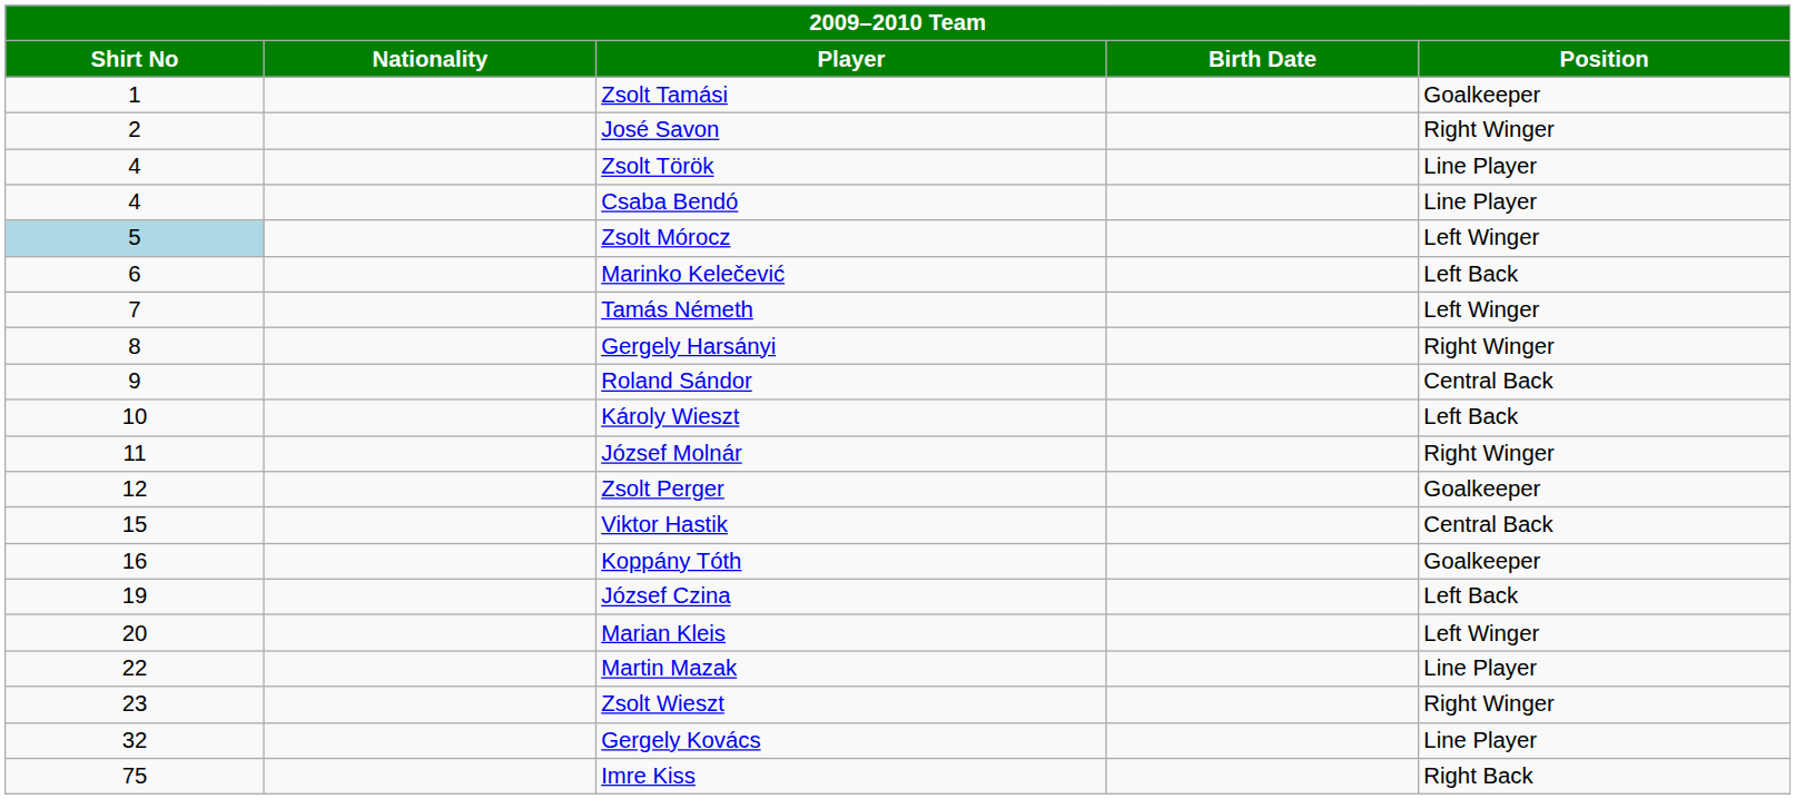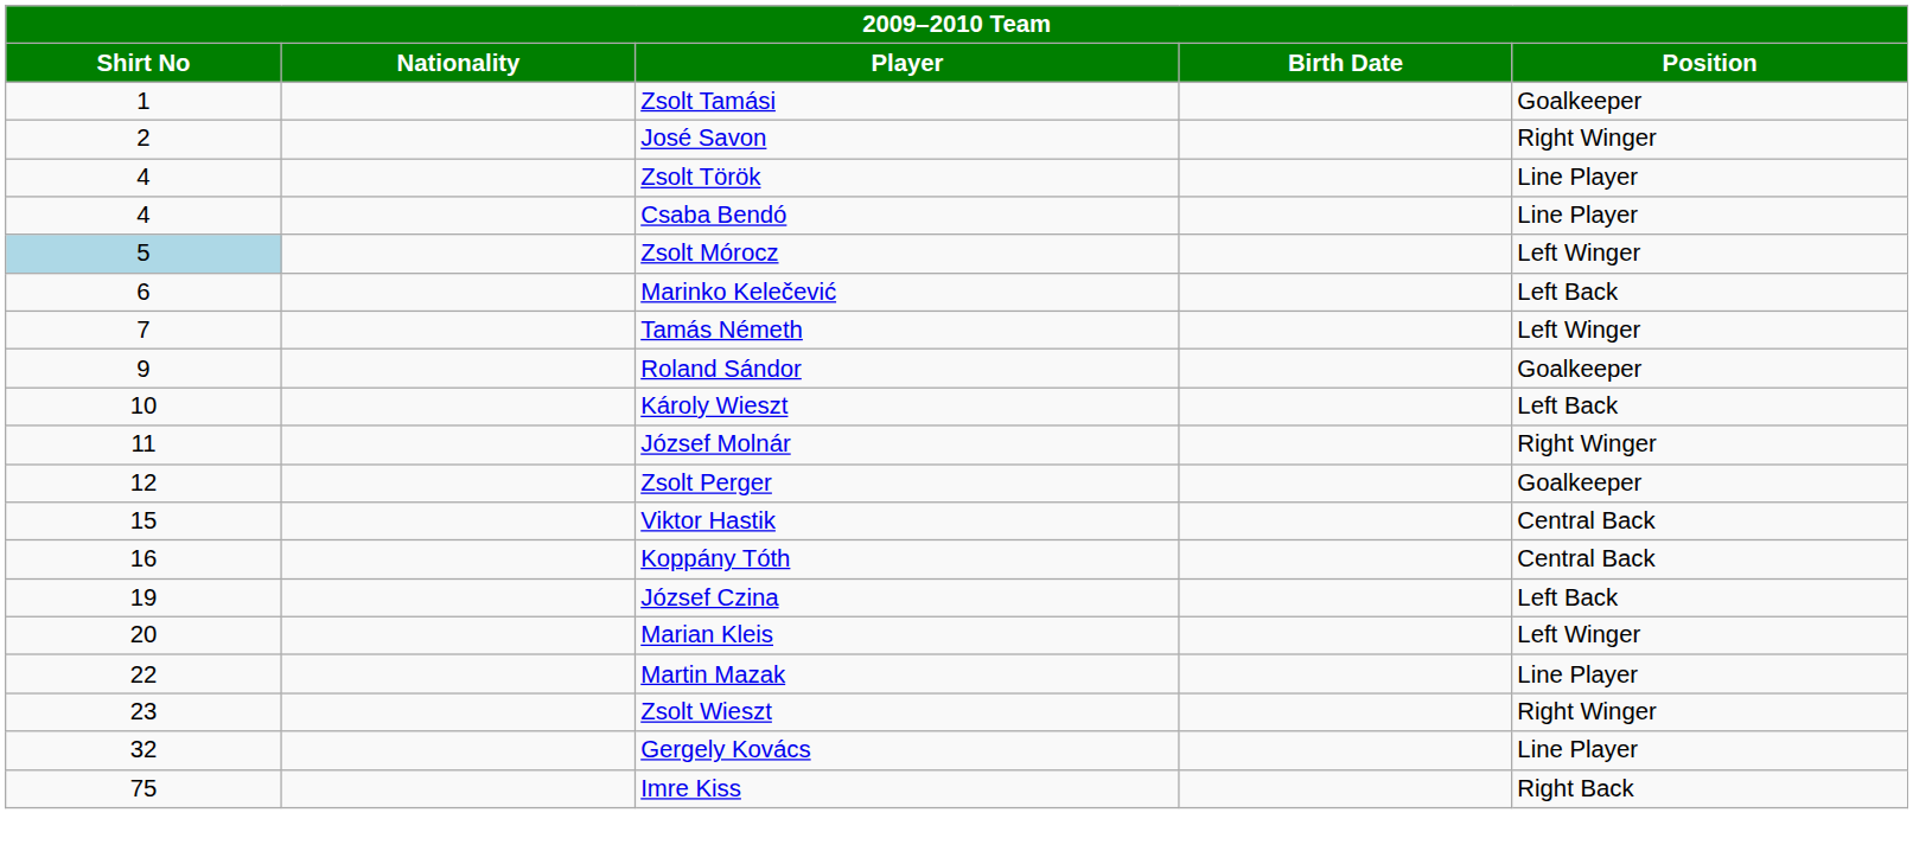 <table class="wikitable collapsible collapsed" style="width:100%;">
 <tr>
 <th colspan=5 style="background-color:#007F00;color:#FFFFFF;text-align:center;"> <strong>2009–2010 Team</strong></th>
 </tr>
 <tr>
 <th style="color:#FFFFFF; background:#007F00">Shirt No</th>
 <th style="color:#FFFFFF; background:#007F00">Nationality</th>
 <th style="color:#FFFFFF; background:#007F00">Player</th>
 <th style="color:#FFFFFF; background:#007F00">Birth Date</th>
 <th style="color:#FFFFFF; background:#007F00">Position</th>
 </tr>
 <tr>
 <td align=center>1</td>
 <td></td>
 <td><a href='#'>Zsolt Tamási</a></td>
 <td></td>
 <td>Goalkeeper</td>
 </tr>
 <tr>
 <td align=center>2</td>
 <td></td>
 <td><a href='#'>José Savon</a></td>
 <td></td>
 <td>Right Winger</td>
 </tr>
 <tr>
 <td align=center>4</td>
 <td></td>
 <td><a href='#'>Zsolt Török</a></td>
 <td></td>
 <td>Line Player</td>
 </tr>
 <tr>
 <td align=center>4</td>
 <td></td>
 <td><a href='#'>Csaba Bendó</a></td>
 <td></td>
 <td>Line Player</td>
 </tr>
 <tr>
 <td align=center style="background: lightblue;">5</td>
 <td></td>
 <td><a href='#'>Zsolt Mórocz</a></td>
 <td></td>
 <td>Left Winger</td>
 </tr>
 <tr>
 <td align=center>6</td>
 <td></td>
 <td><a href='#'>Marinko Kelečević</a></td>
 <td></td>
 <td>Left Back</td>
 </tr>
 <tr>
 <td align=center>7</td>
 <td></td>
 <td><a href='#'>Tamás Németh</a></td>
 <td></td>
 <td>Left Winger</td>
 </tr>
 <tr>
-<td align=center>8</td>
-<td></td>
-<td><a href='#'>Gergely Harsányi</a></td>
-<td></td>
-<td>Right Winger</td>
-</tr>
-<tr>
 <td align=center>9</td>
 <td></td>
 <td><a href='#'>Roland Sándor</a></td>
 <td></td>
-<td>Central Back</td>
+<td>Goalkeeper</td>
 </tr>
 <tr>
 <td align=center>10</td>
 <td></td>
 <td><a href='#'>Károly Wieszt</a></td>
 <td></td>
 <td>Left Back</td>
 </tr>
 <tr>
 <td align=center>11</td>
 <td></td>
 <td><a href='#'>József Molnár</a></td>
 <td></td>
 <td>Right Winger</td>
 </tr>
 <tr>
 <td align=center>12</td>
 <td></td>
 <td><a href='#'>Zsolt Perger</a></td>
 <td></td>
 <td>Goalkeeper</td>
 </tr>
 <tr>
 <td align=center>15</td>
 <td></td>
 <td><a href='#'>Viktor Hastik</a></td>
 <td></td>
 <td>Central Back</td>
 </tr>
 <tr>
 <td align=center>16</td>
 <td></td>
 <td><a href='#'>Koppány Tóth</a></td>
 <td></td>
-<td>Goalkeeper</td>
+<td>Central Back</td>
 </tr>
 <tr>
 <td align=center>19</td>
 <td></td>
 <td><a href='#'>József Czina</a></td>
 <td></td>
 <td>Left Back</td>
 </tr>
 <tr>
 <td align=center>20</td>
 <td></td>
 <td><a href='#'>Marian Kleis</a></td>
 <td></td>
 <td>Left Winger</td>
 </tr>
 <tr>
 <td align=center>22</td>
 <td></td>
 <td><a href='#'>Martin Mazak</a></td>
 <td></td>
 <td>Line Player</td>
 </tr>
 <tr>
 <td align=center>23</td>
 <td></td>
 <td><a href='#'>Zsolt Wieszt</a></td>
 <td></td>
 <td>Right Winger</td>
 </tr>
 <tr>
 <td align=center>32</td>
 <td></td>
 <td><a href='#'>Gergely Kovács</a></td>
 <td></td>
 <td>Line Player</td>
 </tr>
 <tr>
 <td align=center>75</td>
 <td></td>
 <td><a href='#'>Imre Kiss</a></td>
 <td></td>
 <td>Right Back</td>
 </tr>
 </table>
